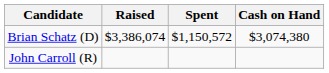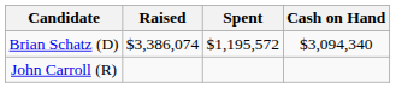 <table class="wikitable sortable" style="text-align:center">
 <tr>
 <th>Candidate</th>
 <th>Raised</th>
 <th>Spent</th>
 <th>Cash on Hand</th>
 </tr>
 <tr>
 <td><a href='#'>Brian Schatz</a> (D)</td>
 <td>$3,386,074</td>
-<td>$1,150,572</td>
-<td>$3,074,380</td>
+<td>$1,195,572</td>
+<td>$3,094,340</td>
 </tr>
 <tr>
 <td><a href='#'>John Carroll</a> (R)</td>
 <td></td>
 <td></td>
 <td></td>
 </tr>
 </table>
